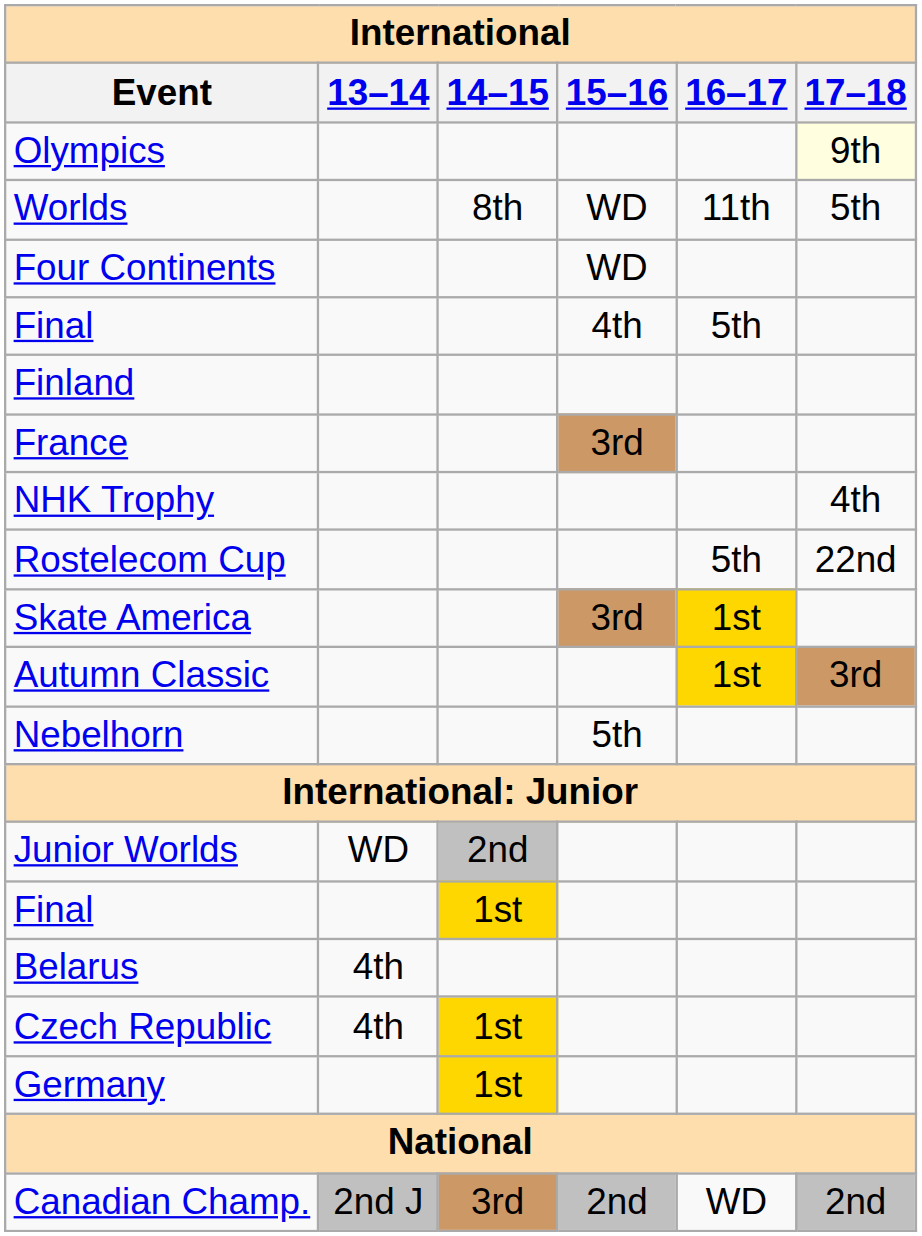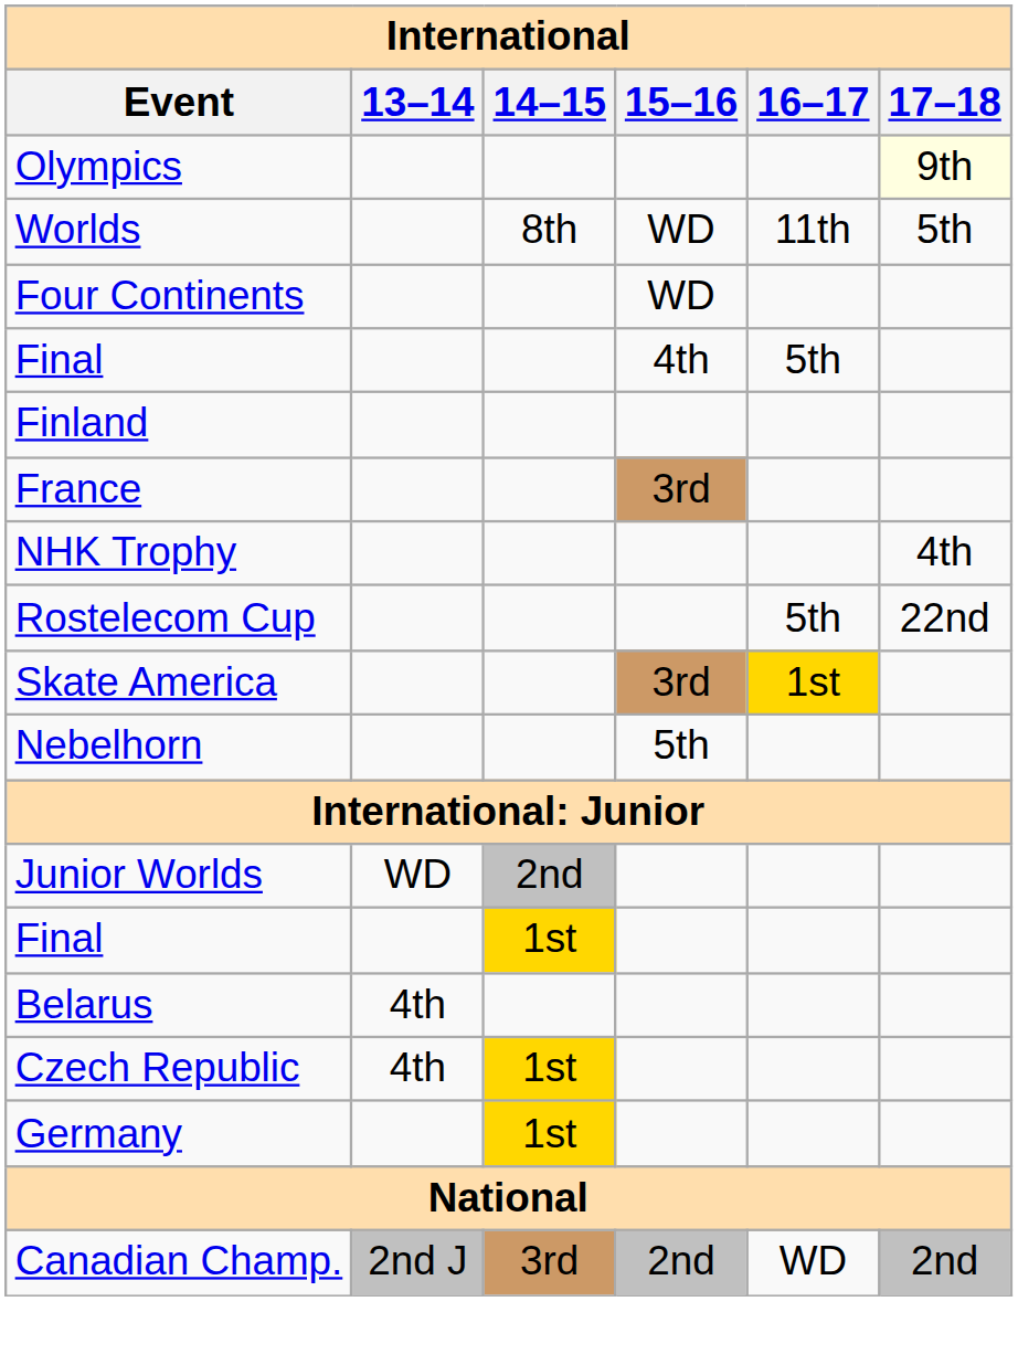 <table class="wikitable" style="text-align:center">
 <tr>
 <th colspan="6" style="background-color: #ffdead; " align="center">International</th>
 </tr>
 <tr>
 <th>Event</th>
 <th><a href='#'>13–14</a></th>
 <th><a href='#'>14–15</a></th>
 <th><a href='#'>15–16</a></th>
 <th><a href='#'>16–17</a></th>
 <th><a href='#'>17–18</a></th>
 </tr>
 <tr>
 <td align=left><a href='#'>Olympics</a></td>
 <td></td>
 <td></td>
 <td></td>
 <td></td>
 <td style="background: lightyellow;">9th</td>
 </tr>
 <tr>
 <td align=left><a href='#'>Worlds</a></td>
 <td></td>
 <td>8th</td>
 <td>WD</td>
 <td>11th</td>
 <td>5th</td>
 </tr>
 <tr>
 <td align=left><a href='#'>Four Continents</a></td>
 <td></td>
 <td></td>
 <td>WD</td>
 <td></td>
 <td></td>
 </tr>
 <tr>
 <td align=left> <a href='#'>Final</a></td>
 <td></td>
 <td></td>
 <td>4th</td>
 <td>5th</td>
 <td></td>
 </tr>
 <tr>
 <td align=left> <a href='#'>Finland</a></td>
 <td></td>
 <td></td>
 <td></td>
 <td></td>
 <td></td>
 </tr>
 <tr>
 <td align=left> <a href='#'>France</a></td>
 <td></td>
 <td></td>
 <td bgcolor=cc9966>3rd</td>
 <td></td>
 <td></td>
 </tr>
 <tr>
 <td align=left> <a href='#'>NHK Trophy</a></td>
 <td></td>
 <td></td>
 <td></td>
 <td></td>
 <td>4th</td>
 </tr>
 <tr>
 <td align=left> <a href='#'>Rostelecom Cup</a></td>
 <td></td>
 <td></td>
 <td></td>
 <td>5th</td>
 <td>22nd</td>
 </tr>
 <tr>
 <td align=left> <a href='#'>Skate America</a></td>
 <td></td>
 <td></td>
 <td bgcolor=cc9966>3rd</td>
 <td bgcolor=gold>1st</td>
 <td></td>
 </tr>
 <tr>
-<td align=left> <a href='#'>Autumn Classic</a></td>
-<td></td>
-<td></td>
-<td></td>
-<td bgcolor=gold>1st</td>
-<td bgcolor=cc9966>3rd</td>
-</tr>
-<tr>
 <td align=left> <a href='#'>Nebelhorn</a></td>
 <td></td>
 <td></td>
 <td>5th</td>
 <td></td>
 <td></td>
 </tr>
 <tr>
 <th colspan="6" style="background-color: #ffdead; " align="center">International: Junior</th>
 </tr>
 <tr>
 <td align=left><a href='#'>Junior Worlds</a></td>
 <td>WD</td>
 <td bgcolor=silver>2nd</td>
 <td></td>
 <td></td>
 <td></td>
 </tr>
 <tr>
 <td align=left> <a href='#'>Final</a></td>
 <td></td>
 <td bgcolor=gold>1st</td>
 <td></td>
 <td></td>
 <td></td>
 </tr>
 <tr>
 <td align=left> <a href='#'>Belarus</a></td>
 <td>4th</td>
 <td></td>
 <td></td>
 <td></td>
 <td></td>
 </tr>
 <tr>
 <td align=left> <a href='#'>Czech Republic</a></td>
 <td>4th</td>
 <td bgcolor=gold>1st</td>
 <td></td>
 <td></td>
 <td></td>
 </tr>
 <tr>
 <td align=left> <a href='#'>Germany</a></td>
 <td></td>
 <td bgcolor=gold>1st</td>
 <td></td>
 <td></td>
 <td></td>
 </tr>
 <tr>
 <th colspan="6" style="background-color: #ffdead; " align="center">National</th>
 </tr>
 <tr>
 <td align=left><a href='#'>Canadian Champ.</a></td>
 <td bgcolor=silver>2nd J</td>
 <td bgcolor=cc9966>3rd</td>
 <td bgcolor=silver>2nd</td>
 <td>WD</td>
 <td bgcolor=silver>2nd</td>
 </tr>
 </table>
